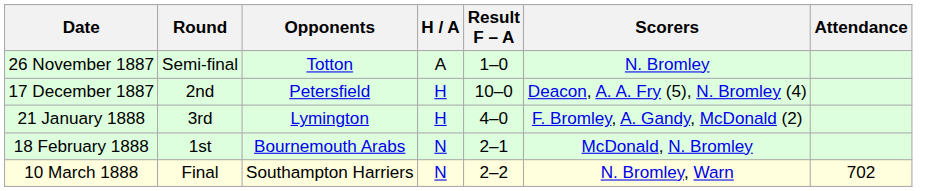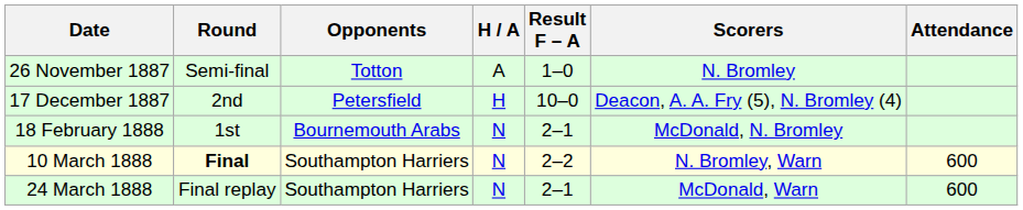 <table class="wikitable" style="text-align:center">
 <tr>
 <th>Date</th>
 <th>Round</th>
 <th>Opponents</th>
 <th>H / A</th>
 <th>Result<br>F – A</th>
 <th>Scorers</th>
 <th>Attendance</th>
 </tr>
 <tr bgcolor="#ddffdd">
 <td>26 November 1887</td>
 <td>Semi-final</td>
 <td><a href='#'>Totton</a></td>
 <td>A</td>
 <td>1–0</td>
 <td><a href='#'>N. Bromley</a></td>
 <td></td>
 </tr>
 <tr bgcolor="#ddffdd">
 <td>17 December 1887</td>
 <td>2nd</td>
 <td><a href='#'>Petersfield</a></td>
 <td><a href='#'>H</a></td>
 <td>10–0</td>
 <td><a href='#'>Deacon</a>, <a href='#'>A. A. Fry</a> (5), <a href='#'>N. Bromley</a> (4)</td>
 <td></td>
 </tr>
 <tr bgcolor="#ddffdd">
-<td>21 January 1888</td>
-<td>3rd</td>
-<td><a href='#'>Lymington</a></td>
-<td><a href='#'>H</a></td>
-<td>4–0</td>
-<td><a href='#'>F. Bromley</a>, <a href='#'>A. Gandy</a>, <a href='#'>McDonald</a> (2)</td>
-<td></td>
-</tr>
-<tr bgcolor="#ddffdd">
 <td>18 February 1888</td>
 <td>1st</td>
 <td><a href='#'>Bournemouth Arabs</a></td>
 <td><a href='#'>N</a></td>
 <td>2–1</td>
 <td><a href='#'>McDonald</a>, <a href='#'>N. Bromley</a></td>
 <td></td>
 </tr>
 <tr bgcolor="#ffffdd">
 <td>10 March 1888</td>
-<td>Final</td>
+<td><strong>Final</strong></td>
 <td>Southampton Harriers</td>
 <td><a href='#'>N</a></td>
 <td>2–2</td>
 <td><a href='#'>N. Bromley</a>, <a href='#'>Warn</a></td>
-<td>702</td>
+<td>600</td>
+</tr>
+<tr bgcolor="#ddffdd">
+<td>24 March 1888</td>
+<td>Final replay</td>
+<td>Southampton Harriers</td>
+<td><a href='#'>N</a></td>
+<td>2–1</td>
+<td><a href='#'>McDonald</a>, <a href='#'>Warn</a></td>
+<td>600</td>
 </tr>
 </table>
